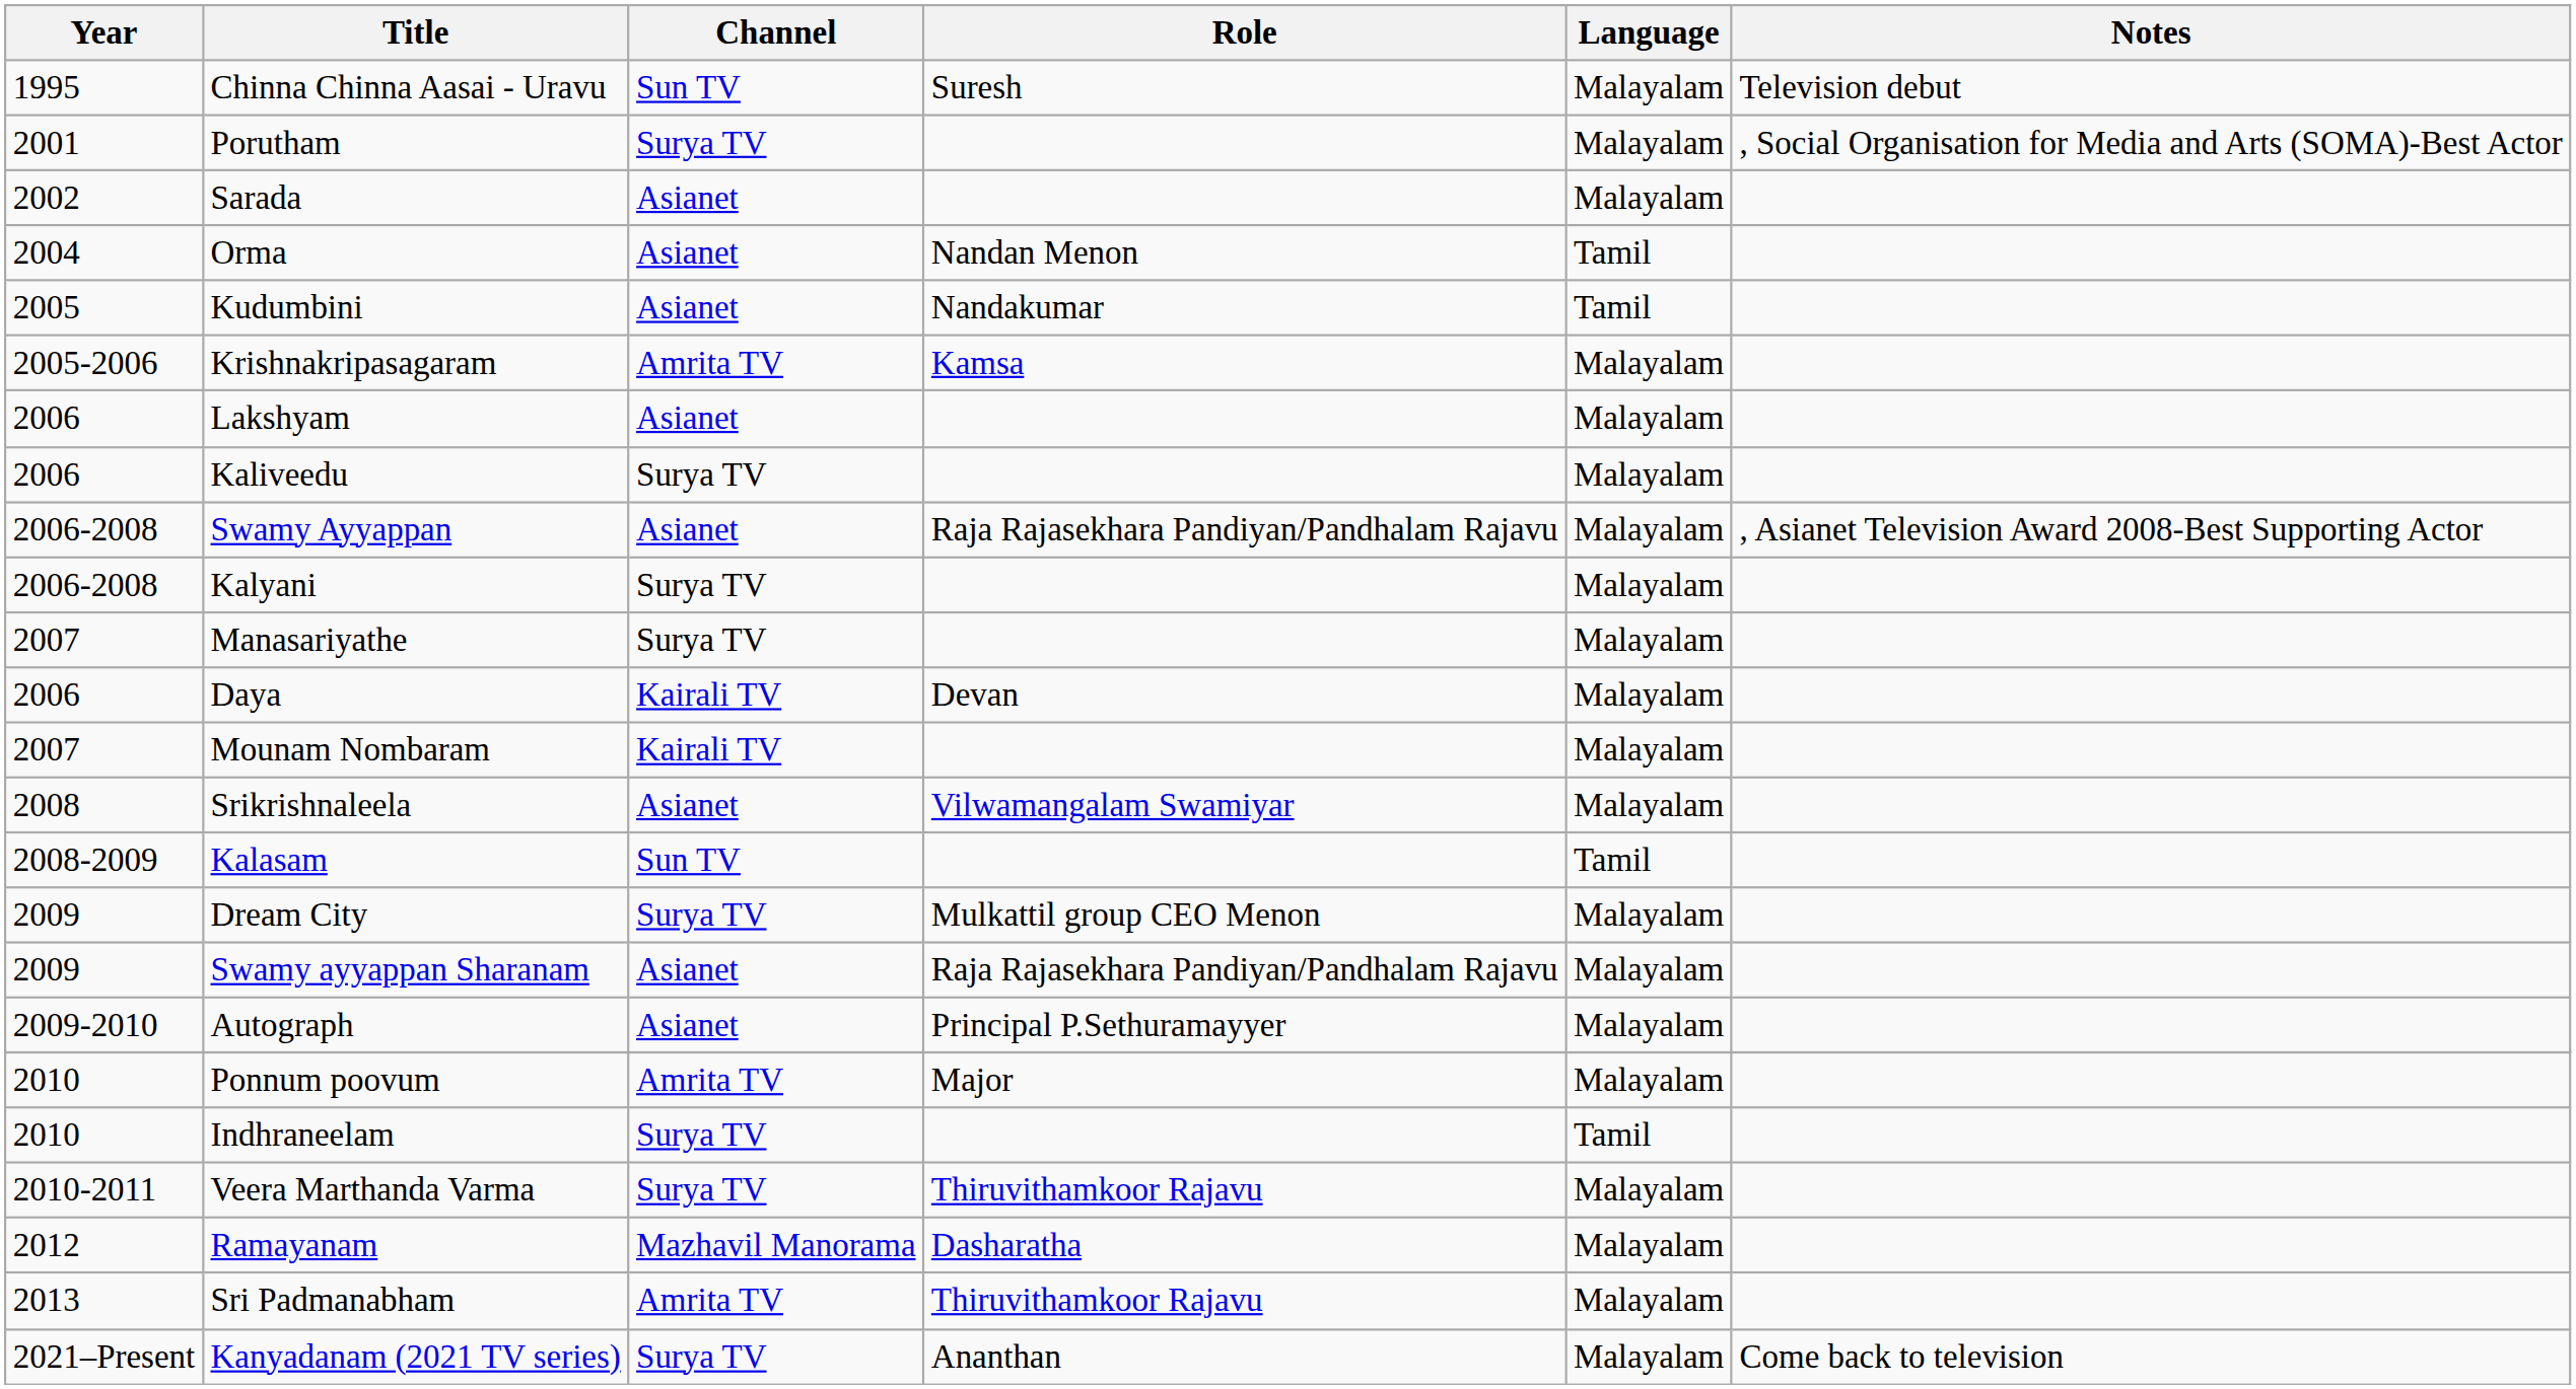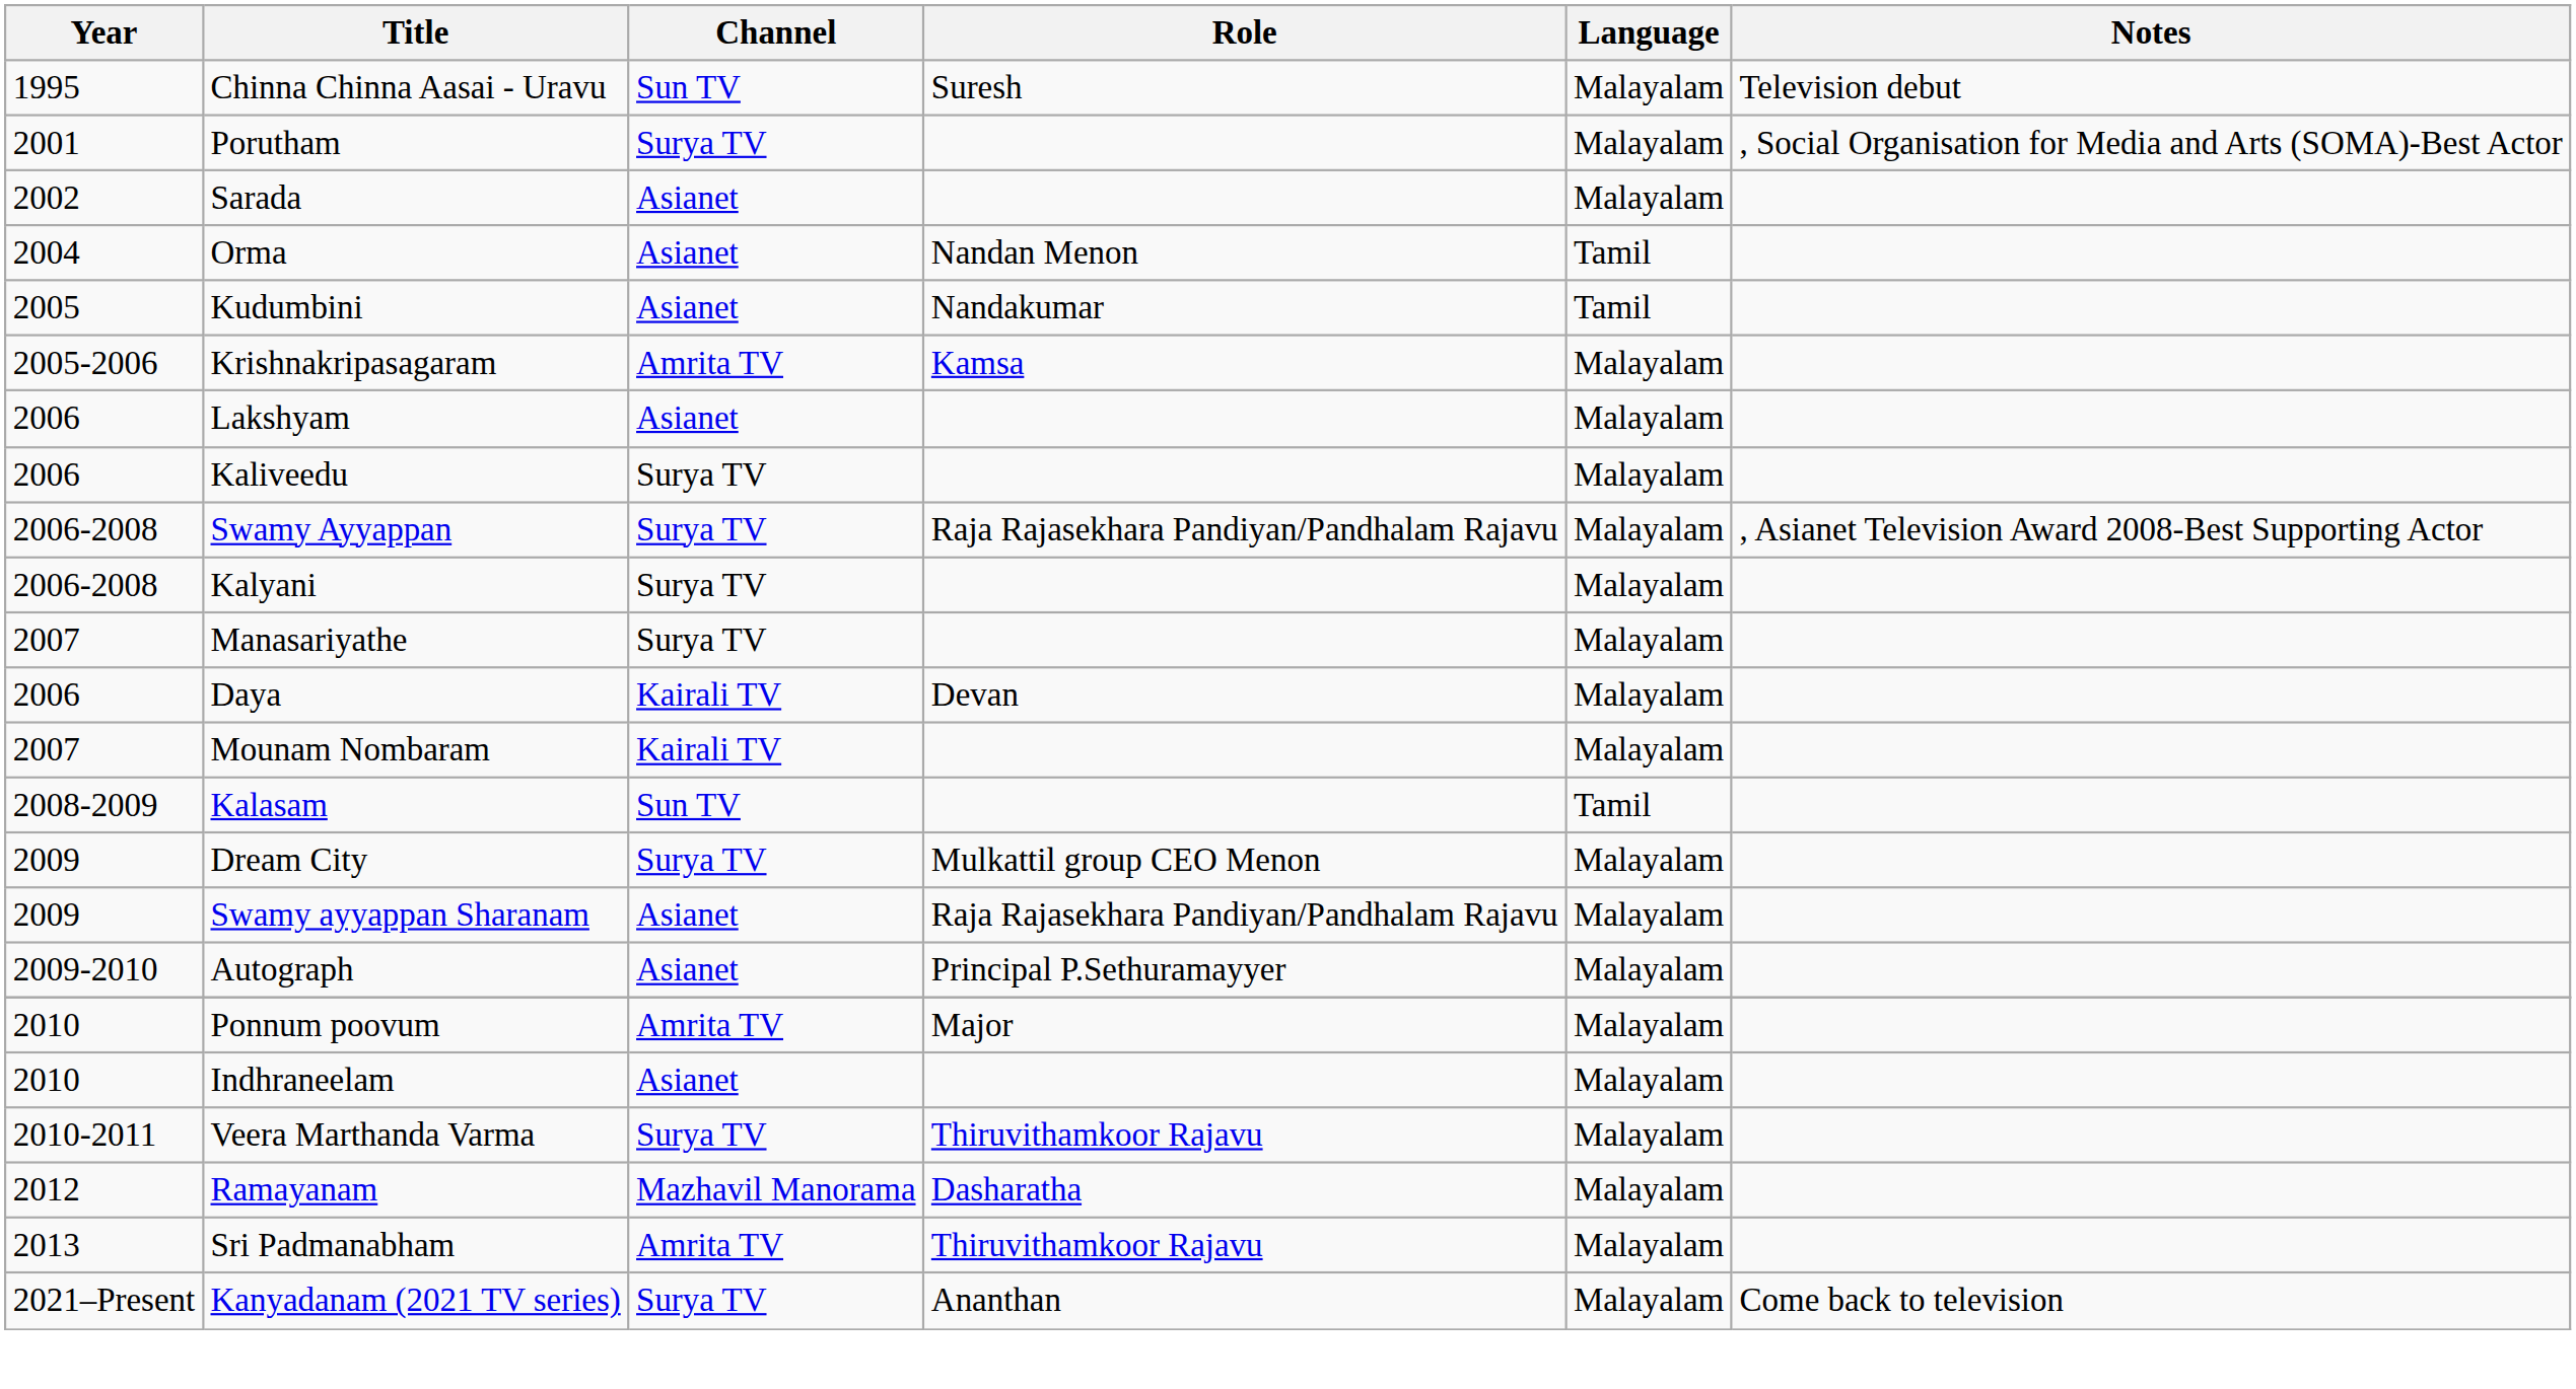 <table class="wikitable" style="font-size: 95%;">
 <tr>
 <th>Year</th>
 <th>Title</th>
 <th>Channel</th>
 <th>Role</th>
 <th>Language</th>
 <th>Notes</th>
 </tr>
 <tr>
 <td>1995</td>
 <td>Chinna Chinna Aasai - Uravu</td>
 <td><a href='#'>Sun TV</a></td>
 <td>Suresh</td>
 <td>Malayalam</td>
 <td>Television debut</td>
 </tr>
 <tr>
 <td>2001</td>
 <td>Porutham</td>
 <td><a href='#'>Surya TV</a></td>
 <td></td>
 <td>Malayalam</td>
 <td>, Social Organisation for Media and Arts (SOMA)-Best Actor</td>
 </tr>
 <tr>
 <td>2002</td>
 <td>Sarada</td>
 <td><a href='#'>Asianet</a></td>
 <td></td>
 <td>Malayalam</td>
 <td></td>
 </tr>
 <tr>
 <td>2004</td>
 <td>Orma</td>
 <td><a href='#'>Asianet</a></td>
 <td>Nandan Menon</td>
 <td>Tamil</td>
 <td></td>
 </tr>
 <tr>
 <td>2005</td>
 <td>Kudumbini</td>
 <td><a href='#'>Asianet</a></td>
 <td>Nandakumar</td>
 <td>Tamil</td>
 <td></td>
 </tr>
 <tr>
 <td>2005-2006</td>
 <td>Krishnakripasagaram</td>
 <td><a href='#'>Amrita TV</a></td>
 <td><a href='#'>Kamsa</a></td>
 <td>Malayalam</td>
 <td></td>
 </tr>
 <tr>
 <td>2006</td>
 <td>Lakshyam</td>
 <td><a href='#'>Asianet</a></td>
 <td></td>
 <td>Malayalam</td>
 <td></td>
 </tr>
 <tr>
 <td>2006</td>
 <td>Kaliveedu</td>
 <td>Surya TV</td>
 <td></td>
 <td>Malayalam</td>
 <td></td>
 </tr>
 <tr>
 <td>2006-2008</td>
 <td><a href='#'>Swamy Ayyappan</a></td>
-<td><a href='#'>Asianet</a></td>
+<td><a href='#'>Surya TV</a></td>
 <td>Raja Rajasekhara Pandiyan/Pandhalam Rajavu</td>
 <td>Malayalam</td>
 <td>, Asianet Television Award 2008-Best Supporting Actor</td>
 </tr>
 <tr>
 <td>2006-2008</td>
 <td>Kalyani</td>
 <td>Surya TV</td>
 <td></td>
 <td>Malayalam</td>
 <td></td>
 </tr>
 <tr>
 <td>2007</td>
 <td>Manasariyathe</td>
 <td>Surya TV</td>
 <td></td>
 <td>Malayalam</td>
 <td></td>
 </tr>
 <tr>
 <td>2006</td>
 <td>Daya</td>
 <td><a href='#'>Kairali TV</a></td>
 <td>Devan</td>
 <td>Malayalam</td>
 <td></td>
 </tr>
 <tr>
 <td>2007</td>
 <td>Mounam Nombaram</td>
 <td><a href='#'>Kairali TV</a></td>
 <td></td>
-<td>Malayalam</td>
-<td></td>
-</tr>
-<tr>
-<td>2008</td>
-<td>Srikrishnaleela</td>
-<td><a href='#'>Asianet</a></td>
-<td><a href='#'>Vilwamangalam Swamiyar</a></td>
 <td>Malayalam</td>
 <td></td>
 </tr>
 <tr>
 <td>2008-2009</td>
 <td><a href='#'>Kalasam</a></td>
 <td><a href='#'>Sun TV</a></td>
 <td></td>
 <td>Tamil</td>
 <td></td>
 </tr>
 <tr>
 <td>2009</td>
 <td>Dream City</td>
 <td><a href='#'>Surya TV</a></td>
 <td>Mulkattil group CEO Menon</td>
 <td>Malayalam</td>
 <td></td>
 </tr>
 <tr>
 <td>2009</td>
 <td><a href='#'>Swamy ayyappan Sharanam</a></td>
 <td><a href='#'>Asianet</a></td>
 <td>Raja Rajasekhara Pandiyan/Pandhalam Rajavu</td>
 <td>Malayalam</td>
 <td></td>
 </tr>
 <tr>
 <td>2009-2010</td>
 <td>Autograph</td>
 <td><a href='#'>Asianet</a></td>
 <td>Principal P.Sethuramayyer</td>
 <td>Malayalam</td>
 <td></td>
 </tr>
 <tr>
 </tr>
 <tr>
 <td>2010</td>
 <td>Ponnum poovum</td>
 <td><a href='#'>Amrita TV</a></td>
 <td>Major</td>
 <td>Malayalam</td>
 <td></td>
 </tr>
 <tr>
 <td>2010</td>
 <td>Indhraneelam</td>
-<td><a href='#'>Surya TV</a></td>
+<td><a href='#'>Asianet</a></td>
 <td></td>
-<td>Tamil</td>
+<td>Malayalam</td>
 <td></td>
 </tr>
 <tr>
 <td>2010-2011</td>
 <td>Veera Marthanda Varma</td>
 <td><a href='#'>Surya TV</a></td>
 <td><a href='#'>Thiruvithamkoor Rajavu</a></td>
 <td>Malayalam</td>
 <td></td>
 </tr>
 <tr>
 <td>2012</td>
 <td><a href='#'>Ramayanam</a></td>
 <td><a href='#'>Mazhavil Manorama</a></td>
 <td><a href='#'>Dasharatha</a></td>
 <td>Malayalam</td>
 <td></td>
 </tr>
 <tr>
 <td>2013</td>
 <td>Sri Padmanabham</td>
 <td><a href='#'>Amrita TV</a></td>
 <td><a href='#'>Thiruvithamkoor Rajavu</a></td>
 <td>Malayalam</td>
 <td></td>
 </tr>
 <tr>
 <td>2021–Present</td>
 <td><a href='#'>Kanyadanam (2021 TV series)</a></td>
 <td><a href='#'>Surya TV</a></td>
 <td>Ananthan</td>
 <td>Malayalam</td>
 <td>Come back to television</td>
 </tr>
 </table>
